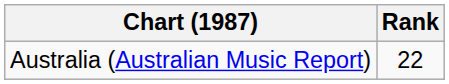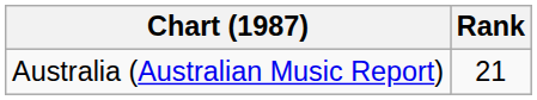 <table class="wikitable">
 <tr>
 <th>Chart (1987)</th>
 <th>Rank</th>
 </tr>
 <tr>
 <td>Australia  (<a href='#'>Australian Music Report</a>)</td>
-<td align="center">22</td>
+<td align="center">21</td>
 </tr>
 </table>
